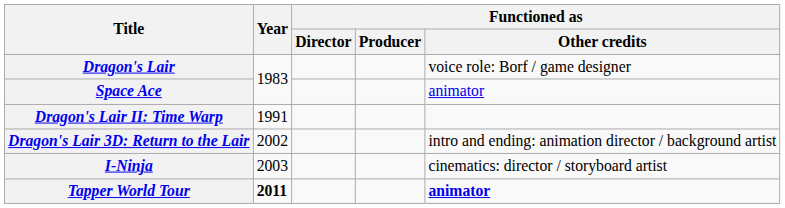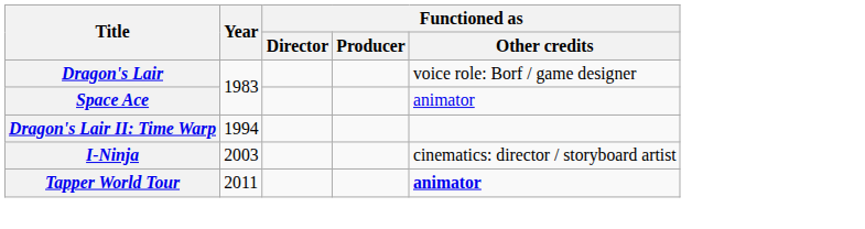 <table class="wikitable plainrowheaders sortable">
 <tr>
 <th rowspan="2">Title</th>
 <th rowspan="2">Year</th>
 <th colspan="3">Functioned as</th>
 </tr>
 <tr>
 <th>Director</th>
 <th>Producer</th>
 <th>Other credits</th>
 </tr>
 <tr>
 <th scope="row"><em><a href='#'>Dragon's Lair</a></em></th>
 <td rowspan="2">1983</td>
 <td></td>
 <td></td>
 <td>voice role: Borf / game designer</td>
 </tr>
 <tr>
 <th scope="row"><em><a href='#'>Space Ace</a></em></th>
 <td></td>
 <td></td>
 <td><a href='#'>animator</a></td>
 </tr>
 <tr>
 <th scope="row"><em><a href='#'>Dragon's Lair II: Time Warp</a></em></th>
-<td>1991</td>
+<td>1994</td>
 <td></td>
 <td></td>
 <td></td>
-</tr>
-<tr>
-<th scope="row"><em><a href='#'>Dragon's Lair 3D: Return to the Lair</a></em></th>
-<td>2002</td>
-<td></td>
-<td></td>
-<td>intro and ending: animation director / background artist</td>
 </tr>
 <tr>
 <th scope="row"><em><a href='#'>I-Ninja</a></em></th>
 <td>2003</td>
 <td></td>
 <td></td>
 <td>cinematics: director / storyboard artist</td>
 </tr>
 <tr>
 <th scope="row"><em><a href='#'>Tapper World Tour</a></em></th>
-<td><strong>2011</strong></td>
+<td>2011</td>
 <td></td>
 <td></td>
 <td><strong><a href='#'>animator</a></strong></td>
 </tr>
 </table>
